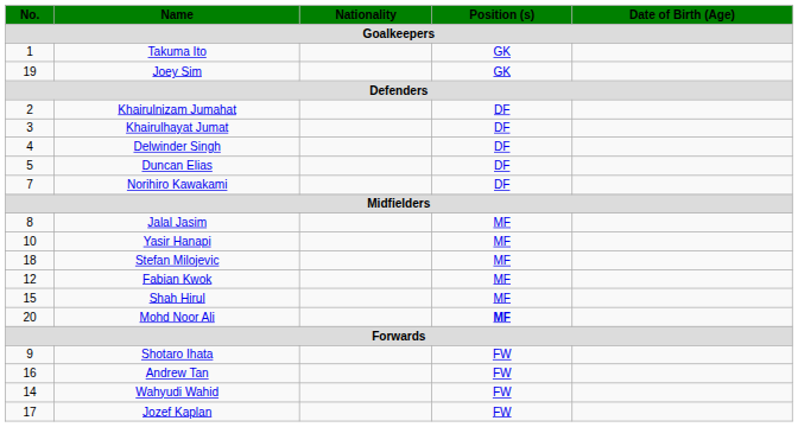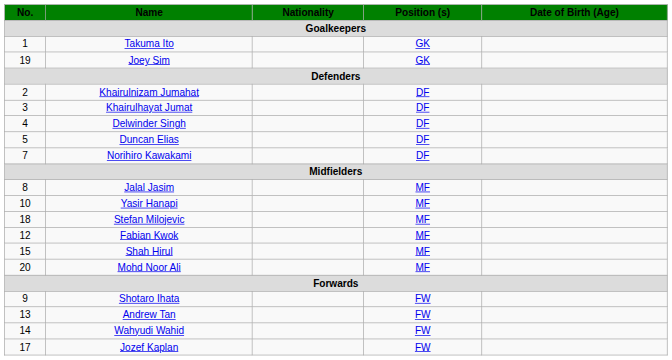 <table class="wikitable" style="text-align:center; font-size:90%; width:75%;">
 <tr>
 <th style="background:#008000; color:black; text-align:center;">No.</th>
 <th style="background:#008000; color:black; text-align:center;">Name</th>
 <th style="background:#008000; color:black; text-align:center;">Nationality</th>
 <th style="background:#008000; color:black; text-align:center;">Position (s)</th>
 <th style="background:#008000; color:black; text-align:center;">Date of Birth (Age)</th>
 </tr>
 <tr>
 <th colspan=6 style="background:#dcdcdc; text-align:center;">Goalkeepers</th>
 </tr>
 <tr>
 <td>1</td>
 <td><a href='#'>Takuma Ito</a></td>
 <td></td>
 <td><a href='#'>GK</a></td>
 <td></td>
 </tr>
 <tr>
 <td>19</td>
 <td><a href='#'>Joey Sim</a></td>
 <td></td>
 <td><a href='#'>GK</a></td>
 <td></td>
 </tr>
 <tr>
 <th colspan=6 style="background:#dcdcdc; text-align:center;">Defenders</th>
 </tr>
 <tr>
 <td>2</td>
 <td><a href='#'>Khairulnizam Jumahat</a></td>
 <td></td>
 <td><a href='#'>DF</a></td>
 <td></td>
 </tr>
 <tr>
 <td>3</td>
 <td><a href='#'>Khairulhayat Jumat</a></td>
 <td></td>
 <td><a href='#'>DF</a></td>
 <td></td>
 </tr>
 <tr>
 <td>4</td>
 <td><a href='#'>Delwinder Singh</a></td>
 <td></td>
 <td><a href='#'>DF</a></td>
 <td></td>
 </tr>
 <tr>
 <td>5</td>
 <td><a href='#'>Duncan Elias</a></td>
 <td></td>
 <td><a href='#'>DF</a></td>
 <td></td>
 </tr>
 <tr>
 <td>7</td>
 <td><a href='#'>Norihiro Kawakami</a></td>
 <td></td>
 <td><a href='#'>DF</a></td>
 <td></td>
 </tr>
 <tr>
 <th colspan=6 style="background:#dcdcdc; text-align:center;">Midfielders</th>
 </tr>
 <tr>
 <td>8</td>
 <td><a href='#'>Jalal Jasim</a></td>
 <td></td>
 <td><a href='#'>MF</a></td>
 <td></td>
 </tr>
 <tr>
 <td>10</td>
 <td><a href='#'>Yasir Hanapi</a></td>
 <td></td>
 <td><a href='#'>MF</a></td>
 <td></td>
 </tr>
 <tr>
 <td>18</td>
 <td><a href='#'>Stefan Milojevic</a></td>
 <td></td>
 <td><a href='#'>MF</a></td>
 <td></td>
 </tr>
 <tr>
 <td>12</td>
 <td><a href='#'>Fabian Kwok</a></td>
 <td></td>
 <td><a href='#'>MF</a></td>
 <td></td>
 </tr>
 <tr>
 <td>15</td>
 <td><a href='#'>Shah Hirul</a></td>
 <td></td>
 <td><a href='#'>MF</a></td>
 <td></td>
 </tr>
 <tr>
 <td>20</td>
 <td><a href='#'>Mohd Noor Ali</a></td>
 <td></td>
-<td><strong><a href='#'>MF</a></strong></td>
+<td><a href='#'>MF</a></td>
 <td></td>
 </tr>
 <tr>
 <th colspan=6 style="background:#dcdcdc; text-align:center;">Forwards</th>
 </tr>
 <tr>
 <td>9</td>
 <td><a href='#'>Shotaro Ihata</a></td>
 <td></td>
 <td><a href='#'>FW</a></td>
 <td></td>
 </tr>
 <tr>
-<td>16</td>
+<td>13</td>
 <td><a href='#'>Andrew Tan</a></td>
 <td></td>
 <td><a href='#'>FW</a></td>
 <td></td>
 </tr>
 <tr>
 <td>14</td>
 <td><a href='#'>Wahyudi Wahid</a></td>
 <td></td>
 <td><a href='#'>FW</a></td>
 <td></td>
 </tr>
 <tr>
 <td>17</td>
 <td><a href='#'>Jozef Kaplan</a></td>
 <td></td>
 <td><a href='#'>FW</a></td>
 <td></td>
 </tr>
 </table>
